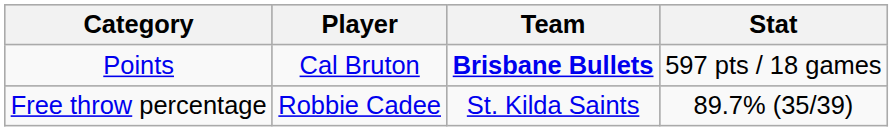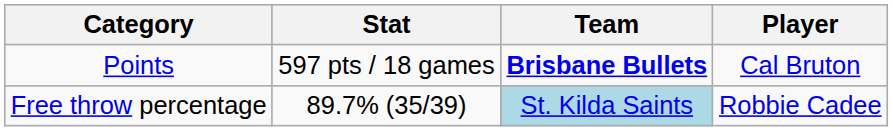 <table class="wikitable" style="text-align:center">
 <tr>
 <th>Category</th>
+<th>Stat</th>
+<th>Team</th>
 <th>Player</th>
-<th>Team</th>
-<th>Stat</th>
 </tr>
 <tr>
 <td><a href='#'>Points</a></td>
+<td>597 pts / 18 games</td>
+<td><strong><a href='#'>Brisbane Bullets</a></strong></td>
 <td><a href='#'>Cal Bruton</a></td>
-<td><strong><a href='#'>Brisbane Bullets</a></strong></td>
-<td>597 pts / 18 games</td>
 </tr>
 <tr>
 <td><a href='#'>Free throw</a> percentage</td>
+<td>89.7% (35/39)</td>
+<td style="background: lightblue;"><a href='#'>St. Kilda Saints</a></td>
 <td><a href='#'>Robbie Cadee</a></td>
-<td><a href='#'>St. Kilda Saints</a></td>
-<td>89.7% (35/39)</td>
 </tr>
 </table>
